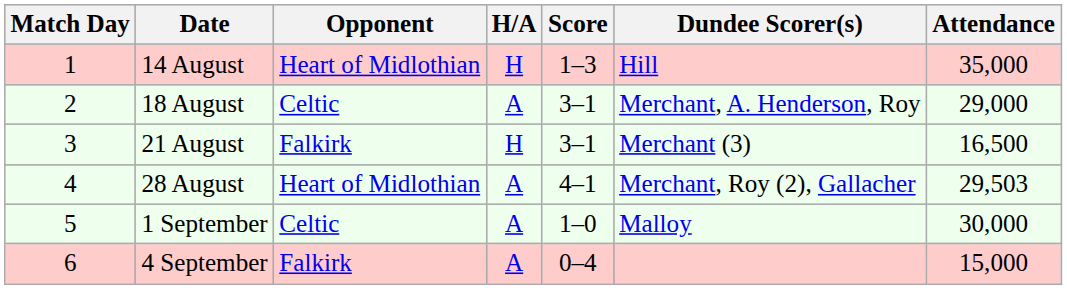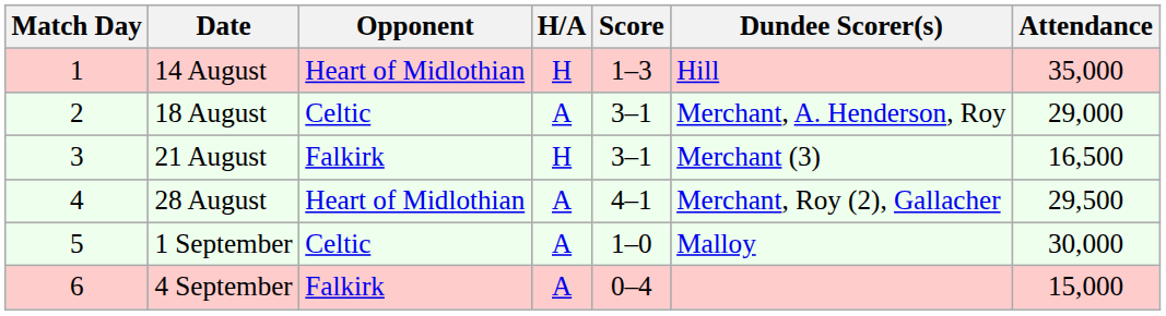 <table class="wikitable" style="text-align:center">
 <tr>
 <th>Match Day</th>
 <th>Date</th>
 <th>Opponent</th>
 <th>H/A</th>
 <th>Score</th>
 <th>Dundee Scorer(s)</th>
 <th>Attendance</th>
 </tr>
 <tr bgcolor="#FFCCCC">
 <td>1</td>
 <td align="left">14 August</td>
 <td align="left"><a href='#'>Heart of Midlothian</a></td>
 <td><a href='#'>H</a></td>
 <td>1–3</td>
 <td align="left"><a href='#'>Hill</a></td>
 <td>35,000</td>
 </tr>
 <tr bgcolor="#EEFFEE">
 <td>2</td>
 <td align="left">18 August</td>
 <td align="left"><a href='#'>Celtic</a></td>
 <td><a href='#'>A</a></td>
 <td>3–1</td>
 <td align="left"><a href='#'>Merchant</a>, <a href='#'>A. Henderson</a>, Roy</td>
 <td>29,000</td>
 </tr>
 <tr bgcolor="#EEFFEE">
 <td>3</td>
 <td align="left">21 August</td>
 <td align="left"><a href='#'>Falkirk</a></td>
 <td><a href='#'>H</a></td>
 <td>3–1</td>
 <td align="left"><a href='#'>Merchant</a> (3)</td>
 <td>16,500</td>
 </tr>
 <tr bgcolor="#EEFFEE">
 <td>4</td>
 <td align="left">28 August</td>
 <td align="left"><a href='#'>Heart of Midlothian</a></td>
 <td><a href='#'>A</a></td>
 <td>4–1</td>
 <td align="left"><a href='#'>Merchant</a>, Roy (2), <a href='#'>Gallacher</a></td>
-<td>29,503</td>
+<td>29,500</td>
 </tr>
 <tr bgcolor="#EEFFEE">
 <td>5</td>
 <td align="left">1 September</td>
 <td align="left"><a href='#'>Celtic</a></td>
 <td><a href='#'>A</a></td>
 <td>1–0</td>
 <td align="left"><a href='#'>Malloy</a></td>
 <td>30,000</td>
 </tr>
 <tr bgcolor="#FFCCCC">
 <td>6</td>
 <td align="left">4 September</td>
 <td align="left"><a href='#'>Falkirk</a></td>
 <td><a href='#'>A</a></td>
 <td>0–4</td>
 <td align="left"></td>
 <td>15,000</td>
 </tr>
 </table>
